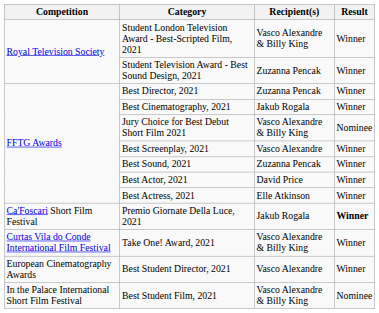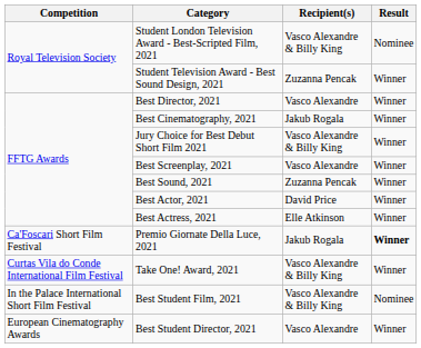 <table class="wikitable sortable">
 <tr>
 <th>Competition</th>
 <th>Category</th>
 <th>Recipient(s)</th>
 <th>Result</th>
 </tr>
 <tr>
 <td rowspan="2"><a href='#'>Royal Television Society</a></td>
 <td>Student London Television Award - Best-Scripted Film, 2021</td>
 <td>Vasco Alexandre & Billy King</td>
-<td>Winner</td>
+<td>Nominee</td>
 </tr>
 <tr>
 <td>Student Television Award - Best Sound Design, 2021</td>
 <td>Zuzanna Pencak</td>
 <td>Winner</td>
 </tr>
 <tr>
 <td rowspan="7"><a href='#'>FFTG Awards</a></td>
 <td>Best Director, 2021</td>
-<td>Zuzanna Pencak</td>
+<td>Vasco Alexandre</td>
 <td>Winner</td>
 </tr>
 <tr>
 <td>Best Cinematography, 2021</td>
 <td>Jakub Rogala</td>
 <td>Winner</td>
 </tr>
 <tr>
 <td>Jury Choice for Best Debut Short Film 2021</td>
 <td>Vasco Alexandre & Billy King</td>
-<td>Nominee</td>
+<td>Winner</td>
 </tr>
 <tr>
 <td>Best Screenplay, 2021</td>
 <td>Vasco Alexandre</td>
 <td>Winner</td>
 </tr>
 <tr>
 <td>Best Sound, 2021</td>
 <td>Zuzanna Pencak</td>
 <td>Winner</td>
 </tr>
 <tr>
 <td>Best Actor, 2021</td>
 <td>David Price</td>
 <td>Winner</td>
 </tr>
 <tr>
 <td>Best Actress, 2021</td>
 <td>Elle Atkinson</td>
 <td>Winner</td>
 </tr>
 <tr>
 <td><a href='#'>Ca'Foscari</a> Short Film Festival</td>
 <td>Premio Giornate Della Luce, 2021</td>
 <td>Jakub Rogala</td>
 <td><strong>Winner</strong></td>
 </tr>
 <tr>
 <td><a href='#'>Curtas Vila do Conde International Film Festival</a></td>
 <td>Take One! Award, 2021</td>
 <td>Vasco Alexandre & Billy King</td>
 <td>Winner</td>
 </tr>
 <tr>
+<td>In the Palace International Short Film Festival</td>
+<td>Best Student Film, 2021</td>
+<td>Vasco Alexandre & Billy King</td>
+<td>Nominee</td>
+</tr>
+<tr>
 <td>European Cinematography Awards</td>
 <td>Best Student Director, 2021</td>
 <td>Vasco Alexandre</td>
 <td>Winner</td>
 </tr>
-<tr>
-<td>In the Palace International Short Film Festival</td>
-<td>Best Student Film, 2021</td>
-<td>Vasco Alexandre & Billy King</td>
-<td>Nominee</td>
-</tr>
 </table>
